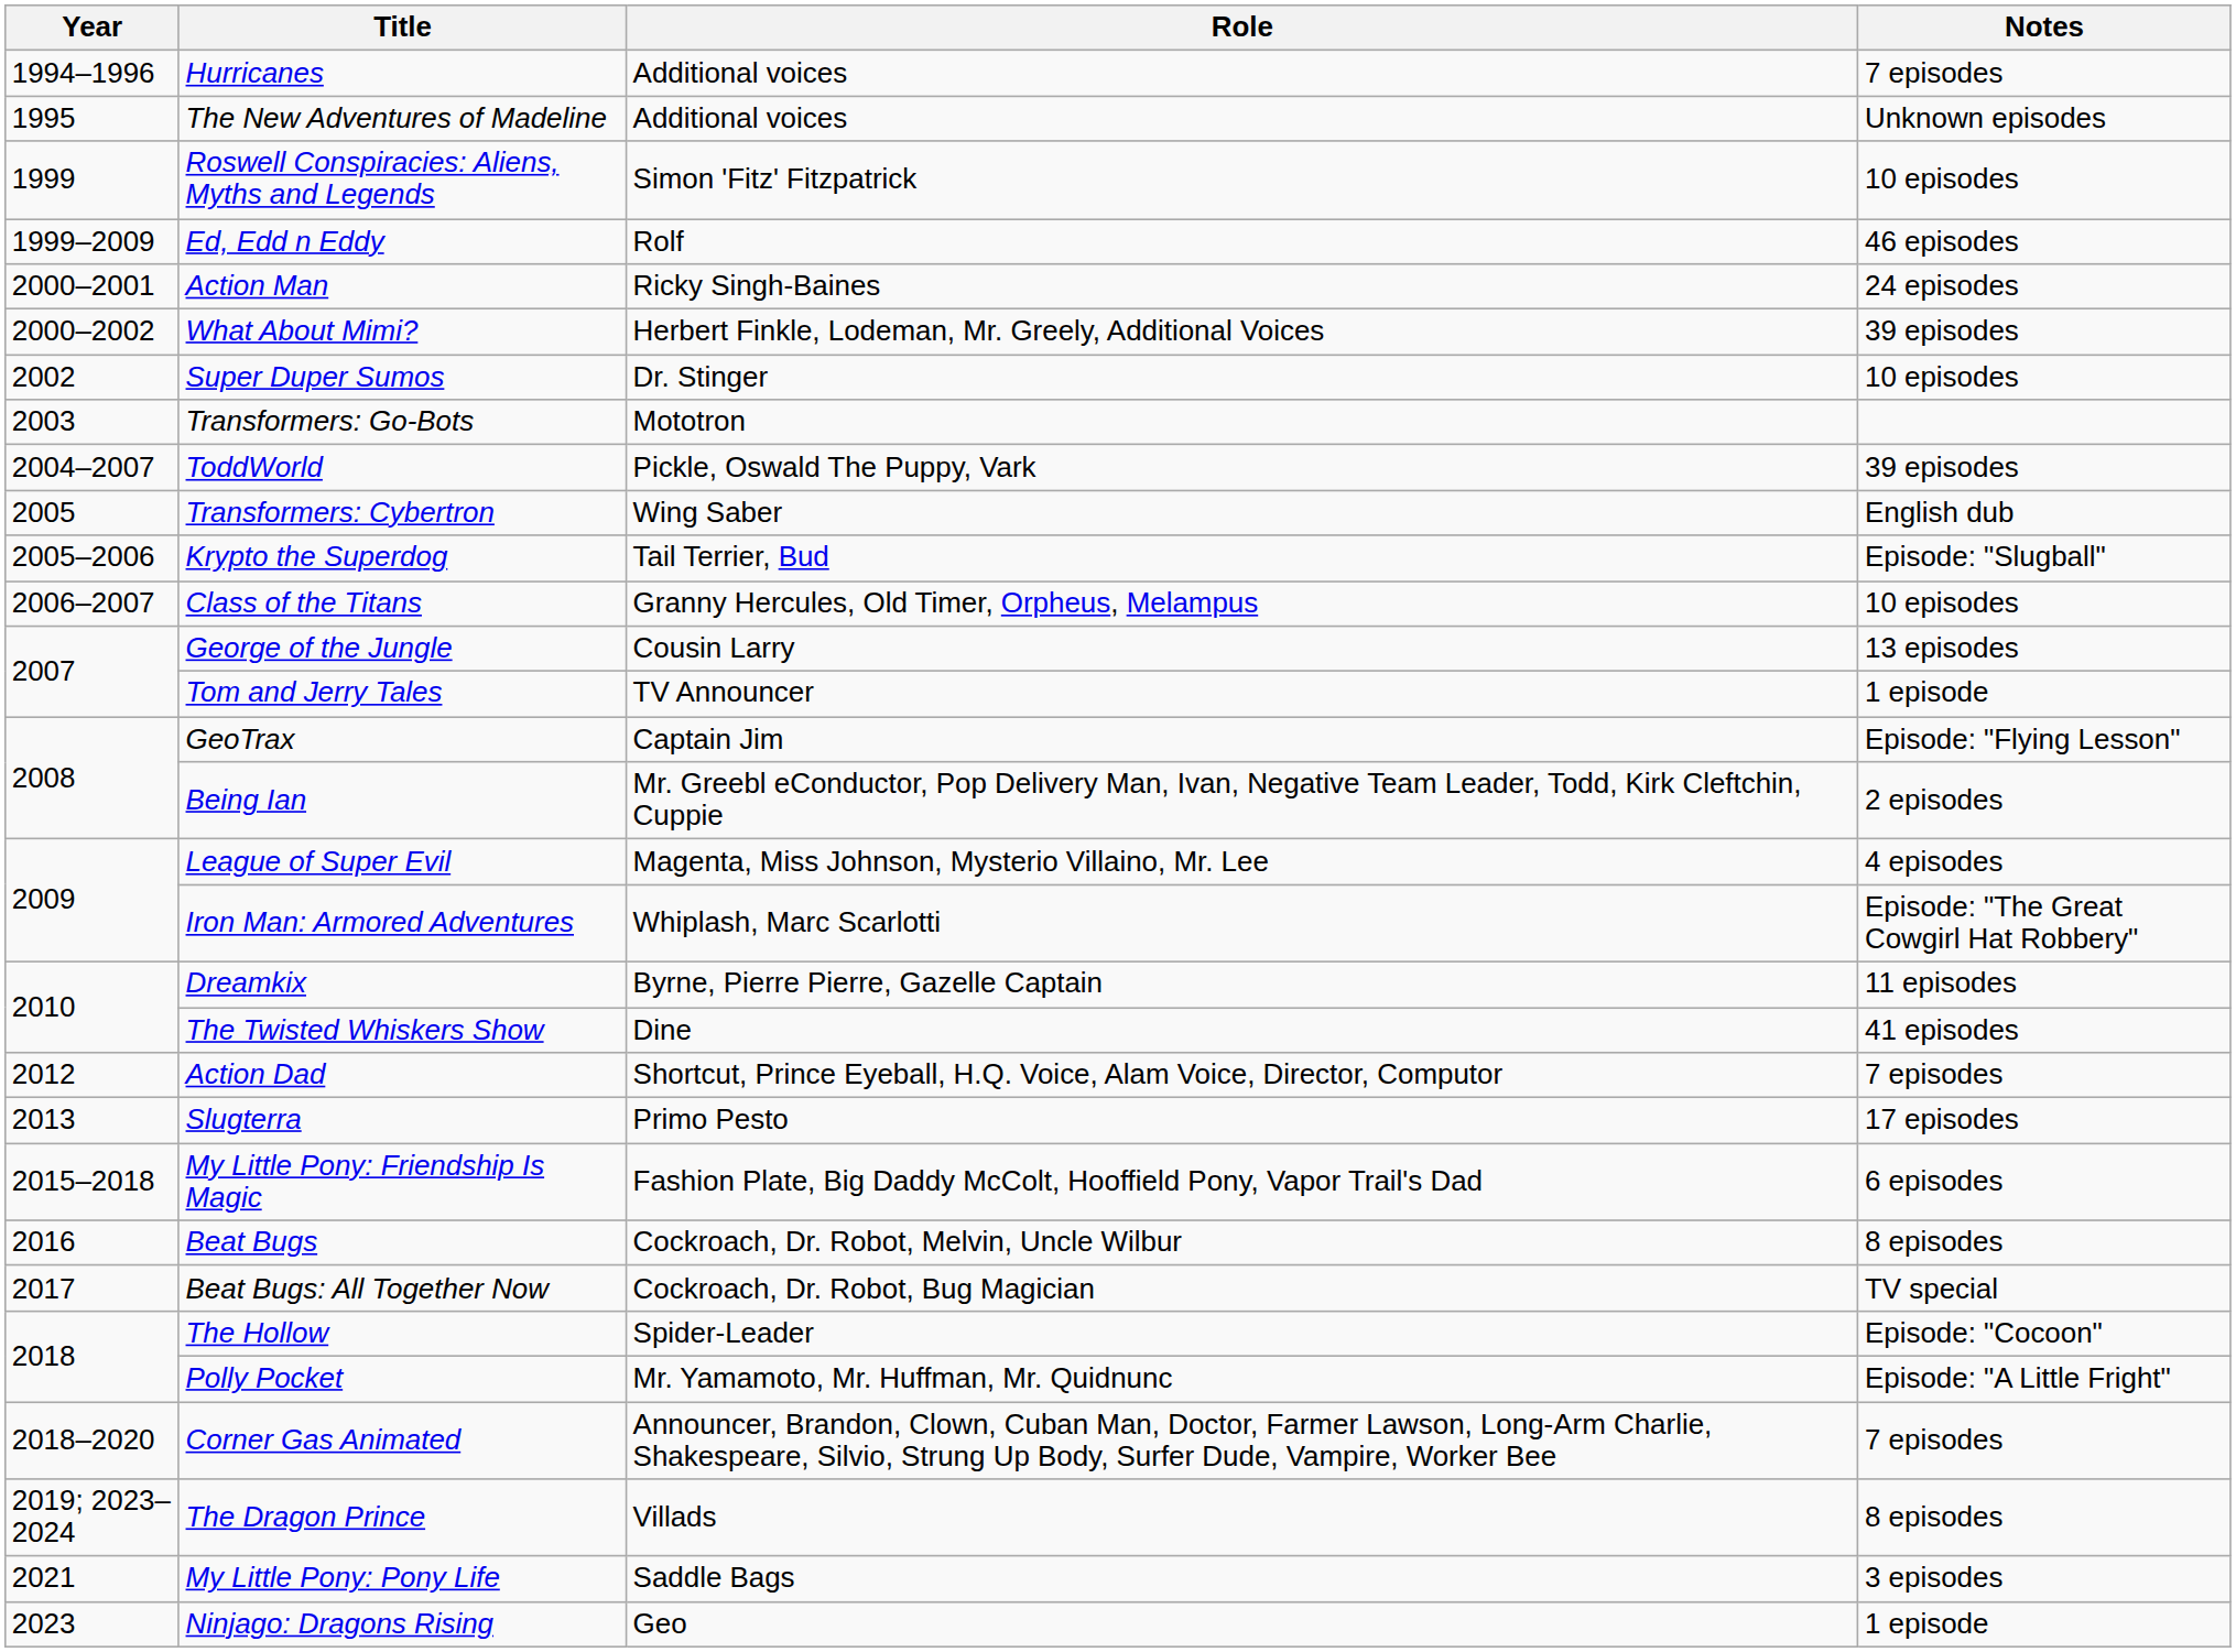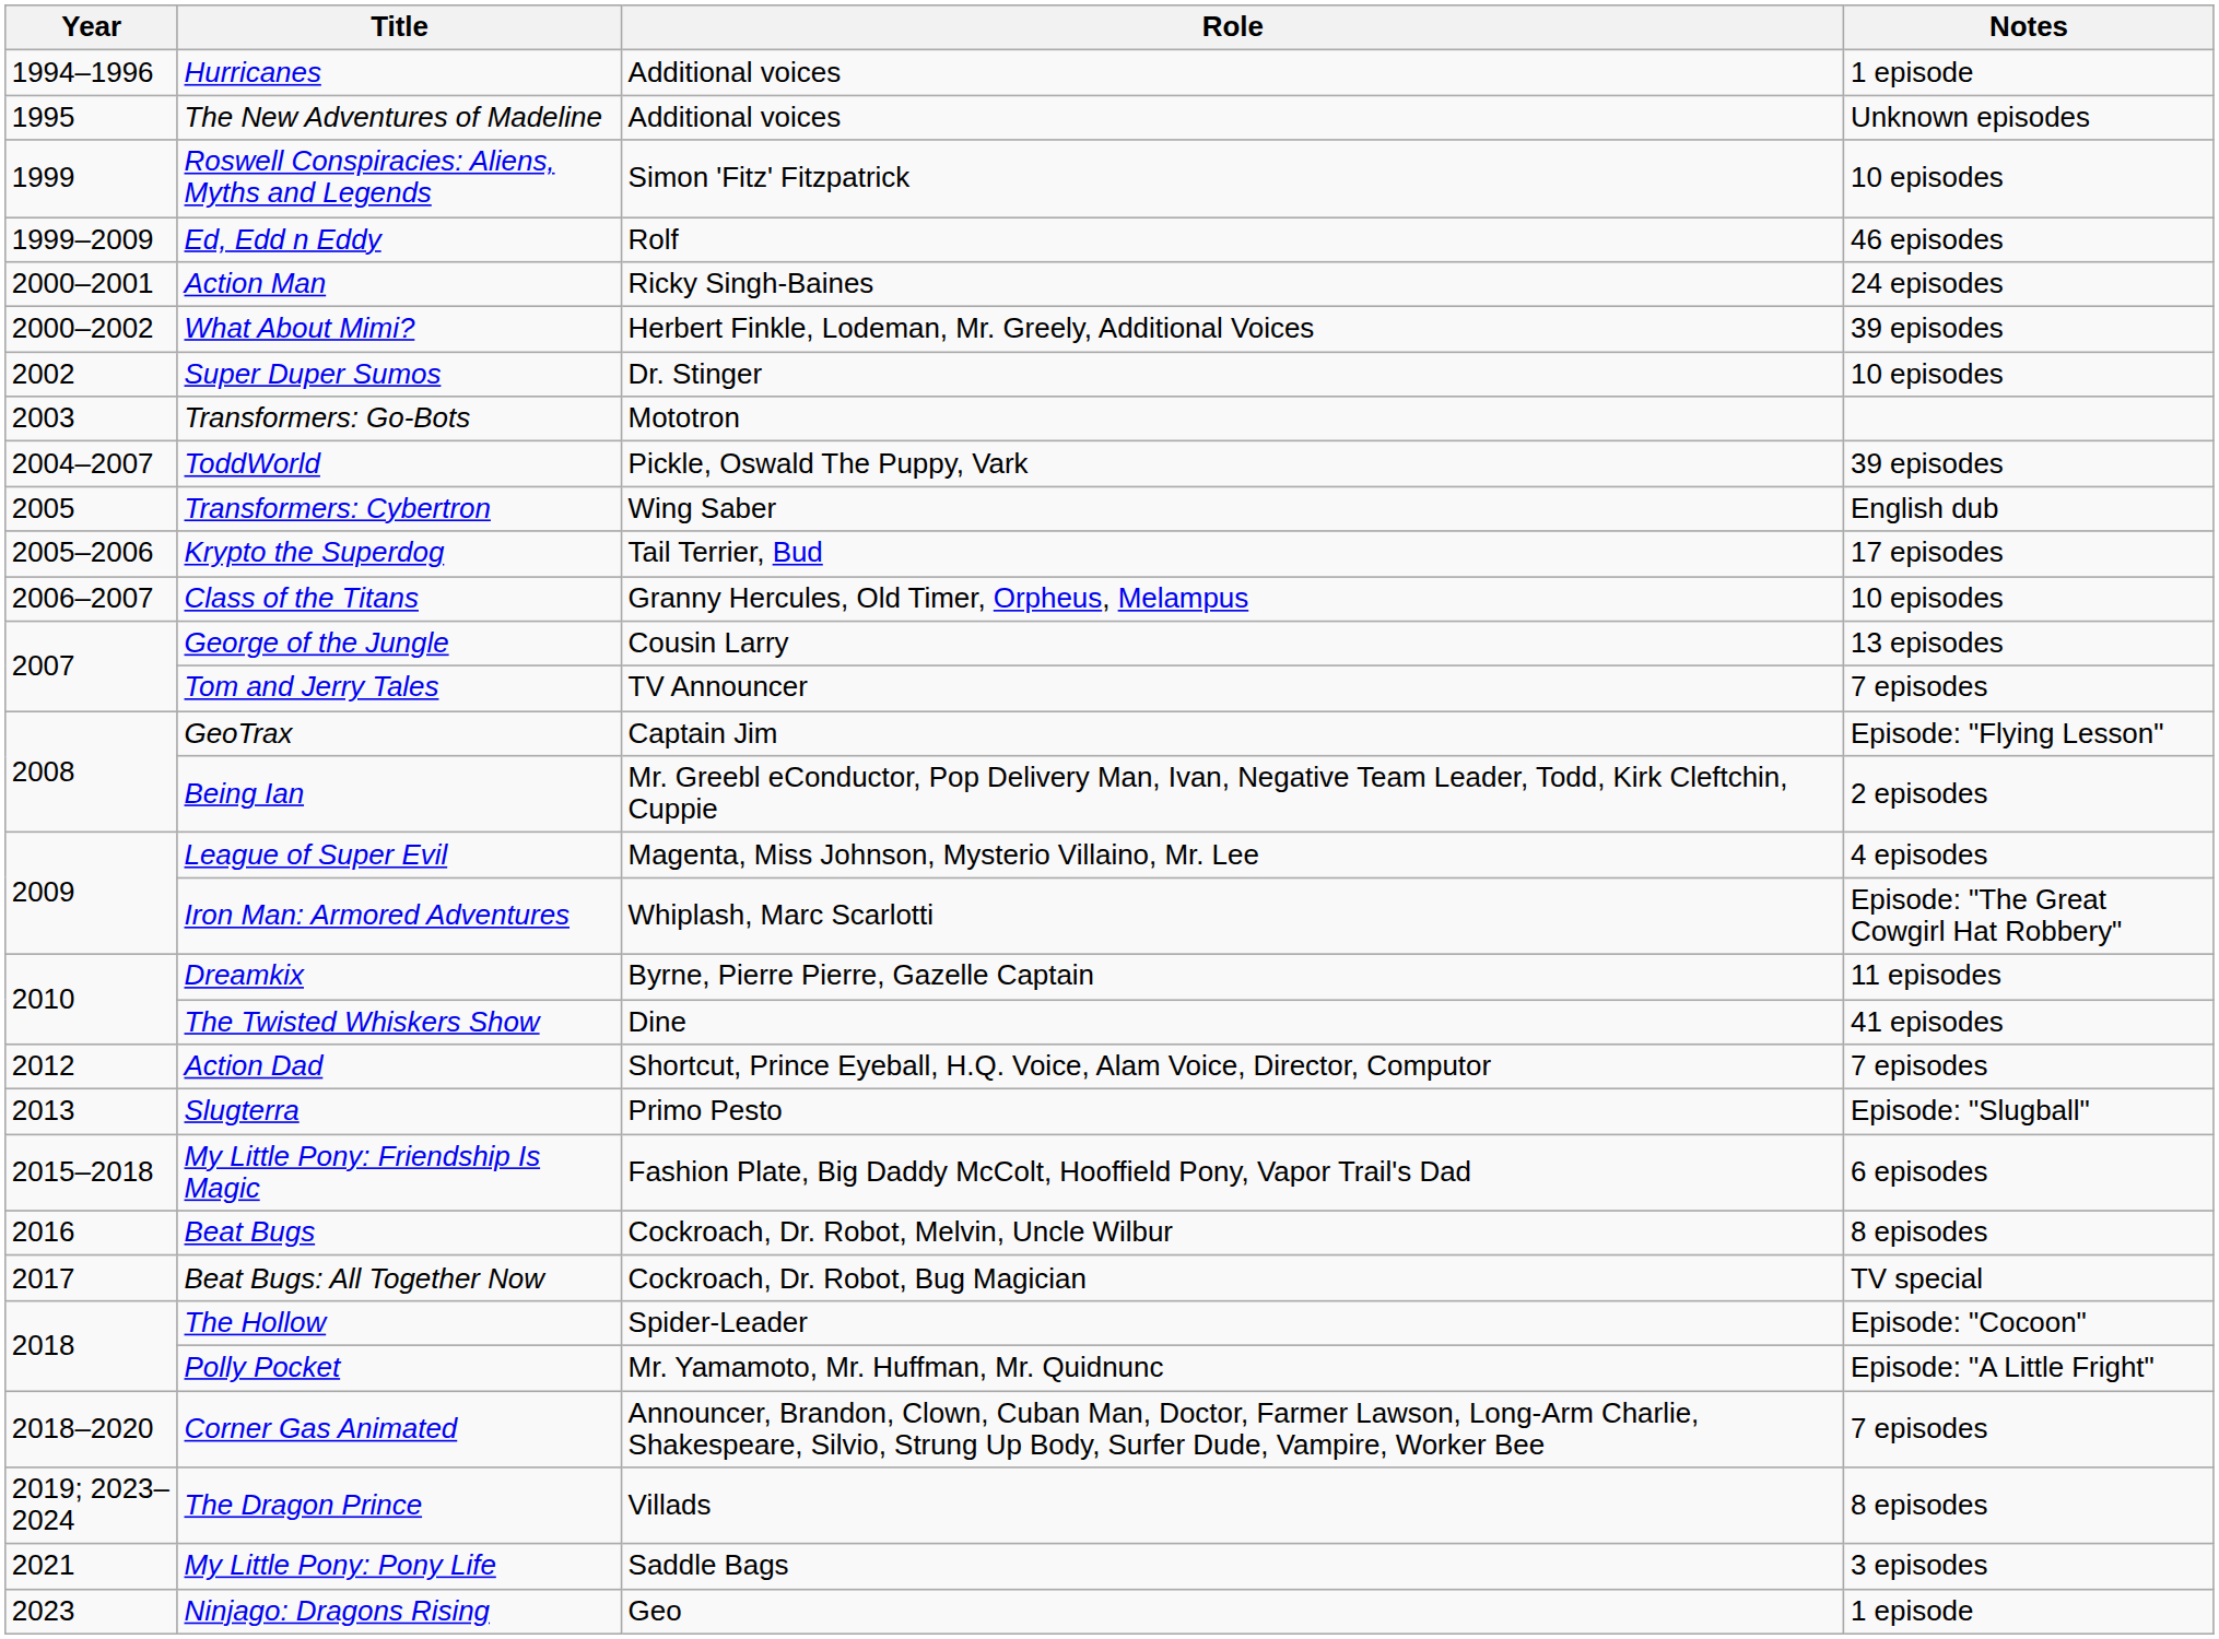 <table class="wikitable sortable">
 <tr>
 <th>Year</th>
 <th>Title</th>
 <th>Role</th>
 <th class="unsortable">Notes</th>
 </tr>
 <tr>
 <td>1994–1996</td>
 <td><em><a href='#'>Hurricanes</a></em></td>
 <td>Additional voices</td>
-<td>7 episodes</td>
+<td>1 episode</td>
 </tr>
 <tr>
 <td>1995</td>
 <td><em>The New Adventures of Madeline</em></td>
 <td>Additional voices</td>
 <td>Unknown episodes</td>
 </tr>
 <tr>
 <td>1999</td>
 <td><em><a href='#'>Roswell Conspiracies: Aliens, Myths and Legends</a></em></td>
 <td>Simon 'Fitz' Fitzpatrick</td>
 <td>10 episodes</td>
 </tr>
 <tr>
 <td>1999–2009</td>
 <td><em><a href='#'>Ed, Edd n Eddy</a></em></td>
 <td>Rolf</td>
 <td>46 episodes</td>
 </tr>
 <tr>
 <td>2000–2001</td>
 <td><em><a href='#'>Action Man</a></em></td>
 <td>Ricky Singh-Baines</td>
 <td>24 episodes</td>
 </tr>
 <tr>
 <td>2000–2002</td>
 <td><em><a href='#'>What About Mimi?</a></em></td>
 <td>Herbert Finkle, Lodeman, Mr. Greely, Additional Voices</td>
 <td>39 episodes</td>
 </tr>
 <tr>
 <td>2002</td>
 <td><em><a href='#'>Super Duper Sumos</a></em></td>
 <td>Dr. Stinger</td>
 <td>10 episodes</td>
 </tr>
 <tr>
 <td>2003</td>
 <td><em>Transformers: Go-Bots</em></td>
 <td>Mototron</td>
 <td></td>
 </tr>
 <tr>
 <td>2004–2007</td>
 <td><em><a href='#'>ToddWorld</a></em></td>
 <td>Pickle, Oswald The Puppy, Vark</td>
 <td>39 episodes</td>
 </tr>
 <tr>
 <td>2005</td>
 <td><em><a href='#'>Transformers: Cybertron</a></em></td>
 <td>Wing Saber</td>
 <td>English dub</td>
 </tr>
 <tr>
 <td>2005–2006</td>
 <td><em><a href='#'>Krypto the Superdog</a></em></td>
 <td>Tail Terrier, <a href='#'>Bud</a></td>
-<td>Episode: "Slugball"</td>
+<td>17 episodes</td>
 </tr>
 <tr>
 <td>2006–2007</td>
 <td><em><a href='#'>Class of the Titans</a></em></td>
 <td>Granny Hercules, Old Timer, <a href='#'>Orpheus</a>, <a href='#'>Melampus</a></td>
 <td>10 episodes</td>
 </tr>
 <tr>
 <td rowspan="2">2007</td>
 <td><em><a href='#'>George of the Jungle</a></em></td>
 <td>Cousin Larry</td>
 <td>13 episodes</td>
 </tr>
 <tr>
 <td><em><a href='#'>Tom and Jerry Tales</a></em></td>
 <td>TV Announcer</td>
-<td>1 episode</td>
+<td>7 episodes</td>
 </tr>
 <tr>
 <td rowspan="2">2008</td>
 <td><em>GeoTrax</em></td>
 <td>Captain Jim</td>
 <td>Episode: "Flying Lesson"</td>
 </tr>
 <tr>
 <td><em><a href='#'>Being Ian</a></em></td>
 <td>Mr. Greebl eConductor, Pop Delivery Man, Ivan, Negative Team Leader, Todd, Kirk Cleftchin, Cuppie</td>
 <td>2 episodes</td>
 </tr>
 <tr>
 <td rowspan="2">2009</td>
 <td><em><a href='#'>League of Super Evil</a></em></td>
 <td>Magenta, Miss Johnson, Mysterio Villaino, Mr. Lee</td>
 <td>4 episodes</td>
 </tr>
 <tr>
 <td><em><a href='#'>Iron Man: Armored Adventures</a></em></td>
 <td>Whiplash, Marc Scarlotti</td>
 <td>Episode: "The Great Cowgirl Hat Robbery"</td>
 </tr>
 <tr>
 <td rowspan="2">2010</td>
 <td><em><a href='#'>Dreamkix</a></em></td>
 <td>Byrne, Pierre Pierre, Gazelle Captain</td>
 <td>11 episodes</td>
 </tr>
 <tr>
 <td><em><a href='#'>The Twisted Whiskers Show</a></em></td>
 <td>Dine</td>
 <td>41 episodes</td>
 </tr>
 <tr>
 <td>2012</td>
 <td><em><a href='#'>Action Dad</a></em></td>
 <td>Shortcut, Prince Eyeball, H.Q. Voice, Alam Voice, Director, Computor</td>
 <td>7 episodes</td>
 </tr>
 <tr>
 <td>2013</td>
 <td><em><a href='#'>Slugterra</a></em></td>
 <td>Primo Pesto</td>
-<td>17 episodes</td>
+<td>Episode: "Slugball"</td>
 </tr>
 <tr>
 <td>2015–2018</td>
 <td><em><a href='#'>My Little Pony: Friendship Is Magic</a></em></td>
 <td>Fashion Plate, Big Daddy McColt, Hooffield Pony, Vapor Trail's Dad</td>
 <td>6 episodes</td>
 </tr>
 <tr>
 <td>2016</td>
 <td><em><a href='#'>Beat Bugs</a></em></td>
 <td>Cockroach, Dr. Robot, Melvin, Uncle Wilbur</td>
 <td>8 episodes</td>
 </tr>
 <tr>
 <td>2017</td>
 <td><em>Beat Bugs: All Together Now</em></td>
 <td>Cockroach, Dr. Robot, Bug Magician</td>
 <td>TV special</td>
 </tr>
 <tr>
 <td rowspan="2">2018</td>
 <td><em><a href='#'>The Hollow</a></em></td>
 <td>Spider-Leader</td>
 <td>Episode: "Cocoon"</td>
 </tr>
 <tr>
 <td><em><a href='#'>Polly Pocket</a></em></td>
 <td>Mr. Yamamoto, Mr. Huffman, Mr. Quidnunc</td>
 <td>Episode: "A Little Fright"</td>
 </tr>
 <tr>
 <td>2018–2020</td>
 <td><em><a href='#'>Corner Gas Animated</a></em></td>
 <td>Announcer, Brandon, Clown, Cuban Man, Doctor, Farmer Lawson, Long-Arm Charlie, Shakespeare,  Silvio, Strung Up Body, Surfer Dude, Vampire, Worker Bee</td>
 <td>7 episodes</td>
 </tr>
 <tr>
 <td>2019; 2023–2024</td>
 <td><em><a href='#'>The Dragon Prince</a></em></td>
 <td>Villads</td>
 <td>8 episodes</td>
 </tr>
 <tr>
 <td>2021</td>
 <td><em><a href='#'>My Little Pony: Pony Life</a></em></td>
 <td>Saddle Bags</td>
 <td>3 episodes</td>
 </tr>
 <tr>
 <td>2023</td>
 <td><em><a href='#'>Ninjago: Dragons Rising</a></em></td>
 <td>Geo</td>
 <td>1 episode</td>
 </tr>
 </table>
